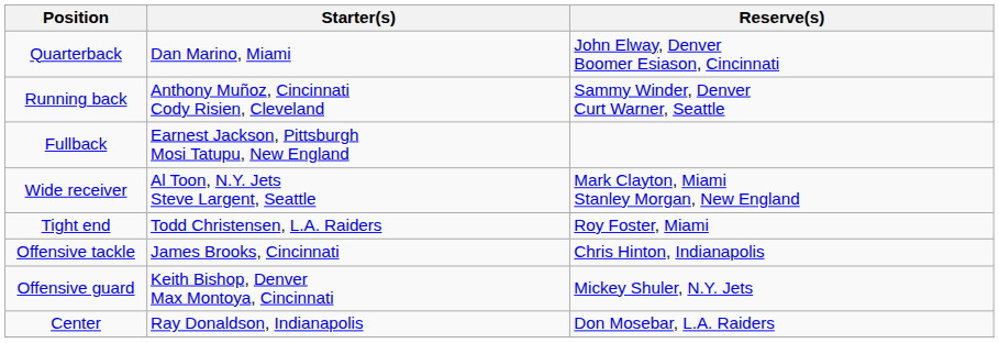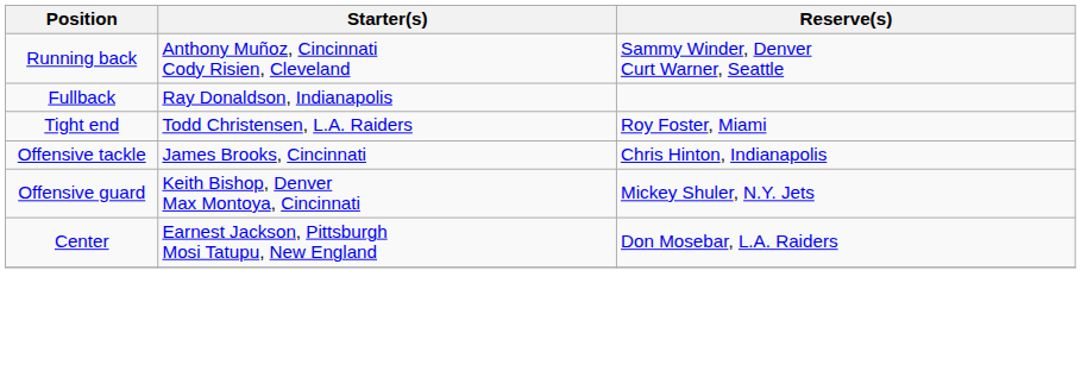 <table class="wikitable" width=75%>
 <tr>
 <th width=10%>Position</th>
 <th width=30%>Starter(s)</th>
 <th width=30%>Reserve(s)</th>
-</tr>
-<tr>
-<td align=center><a href='#'>Quarterback</a></td>
-<td> <a href='#'>Dan Marino</a>, <a href='#'>Miami</a></td>
-<td> <a href='#'>John Elway</a>, <a href='#'>Denver</a><br> <a href='#'>Boomer Esiason</a>, <a href='#'>Cincinnati</a></td>
 </tr>
 <tr>
 <td align=center><a href='#'>Running back</a></td>
 <td> <a href='#'>Anthony Muñoz</a>, <a href='#'>Cincinnati</a><br> <a href='#'>Cody Risien</a>, <a href='#'>Cleveland</a></td>
 <td> <a href='#'>Sammy Winder</a>, <a href='#'>Denver</a><br> <a href='#'>Curt Warner</a>, <a href='#'>Seattle</a></td>
 </tr>
 <tr>
 <td align=center><a href='#'>Fullback</a></td>
-<td> <a href='#'>Earnest Jackson</a>, <a href='#'>Pittsburgh</a><br> <a href='#'>Mosi Tatupu</a>, <a href='#'>New England</a></td>
+<td> <a href='#'>Ray Donaldson</a>, <a href='#'>Indianapolis</a></td>
 <td></td>
-</tr>
-<tr>
-<td align=center><a href='#'>Wide receiver</a></td>
-<td> <a href='#'>Al Toon</a>, <a href='#'>N.Y. Jets</a><br> <a href='#'>Steve Largent</a>, <a href='#'>Seattle</a></td>
-<td> <a href='#'>Mark Clayton</a>, <a href='#'>Miami</a><br> <a href='#'>Stanley Morgan</a>, <a href='#'>New England</a></td>
 </tr>
 <tr>
 <td align=center><a href='#'>Tight end</a></td>
 <td> <a href='#'>Todd Christensen</a>, <a href='#'>L.A. Raiders</a></td>
 <td> <a href='#'>Roy Foster</a>, <a href='#'>Miami</a></td>
 </tr>
 <tr>
 <td align=center><a href='#'>Offensive tackle</a></td>
 <td> <a href='#'>James Brooks</a>, <a href='#'>Cincinnati</a></td>
 <td> <a href='#'>Chris Hinton</a>, <a href='#'>Indianapolis</a></td>
 </tr>
 <tr>
 <td align=center><a href='#'>Offensive guard</a></td>
 <td> <a href='#'>Keith Bishop</a>, <a href='#'>Denver</a><br> <a href='#'>Max Montoya</a>, <a href='#'>Cincinnati</a></td>
 <td> <a href='#'>Mickey Shuler</a>, <a href='#'>N.Y. Jets</a></td>
 </tr>
 <tr>
 <td align=center><a href='#'>Center</a></td>
-<td> <a href='#'>Ray Donaldson</a>, <a href='#'>Indianapolis</a></td>
+<td> <a href='#'>Earnest Jackson</a>, <a href='#'>Pittsburgh</a><br> <a href='#'>Mosi Tatupu</a>, <a href='#'>New England</a></td>
 <td> <a href='#'>Don Mosebar</a>, <a href='#'>L.A. Raiders</a></td>
 </tr>
 <tr>
 </tr>
 </table>
